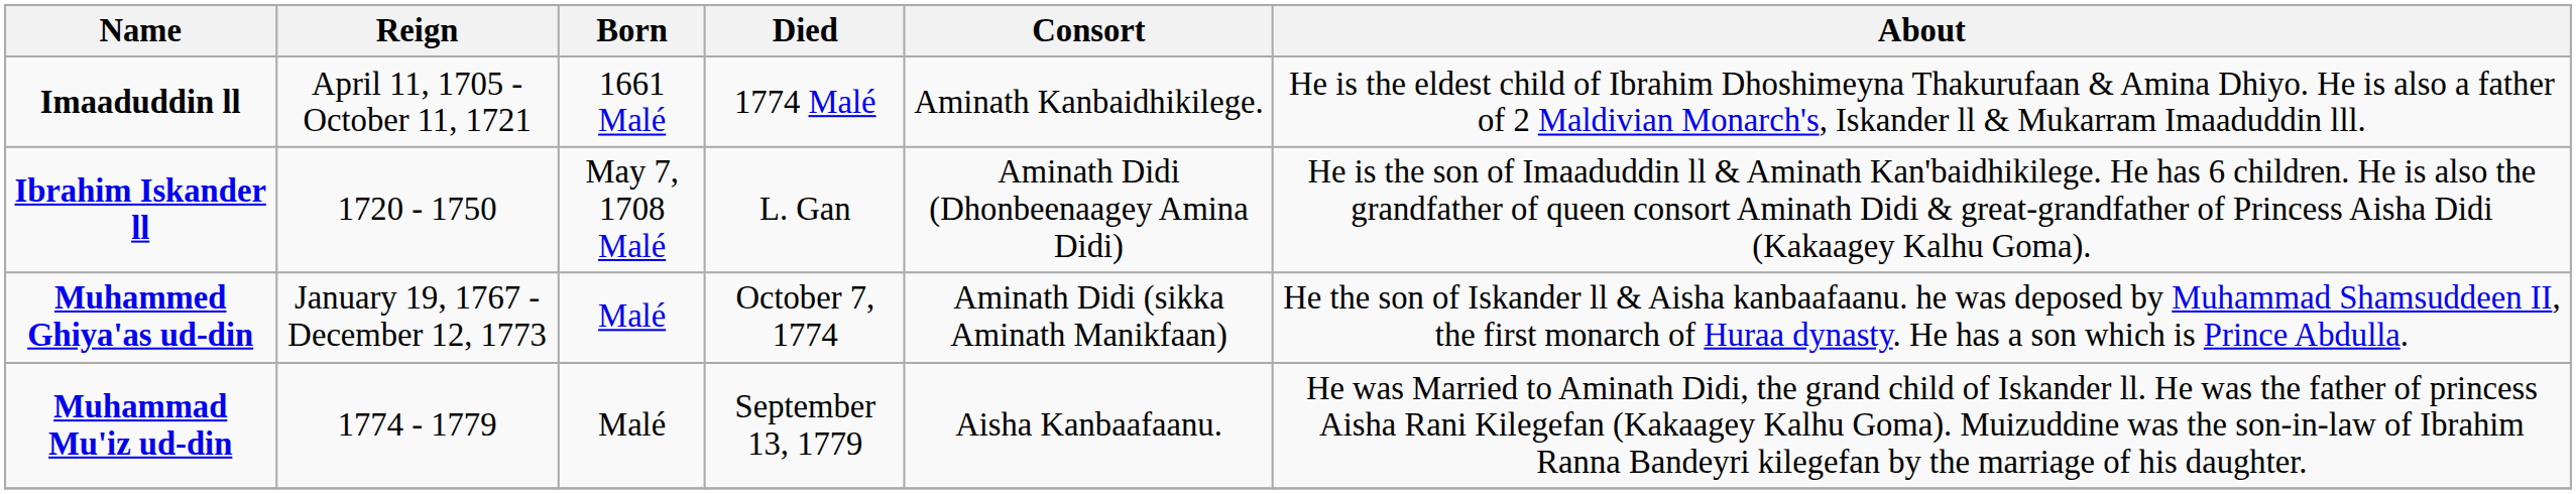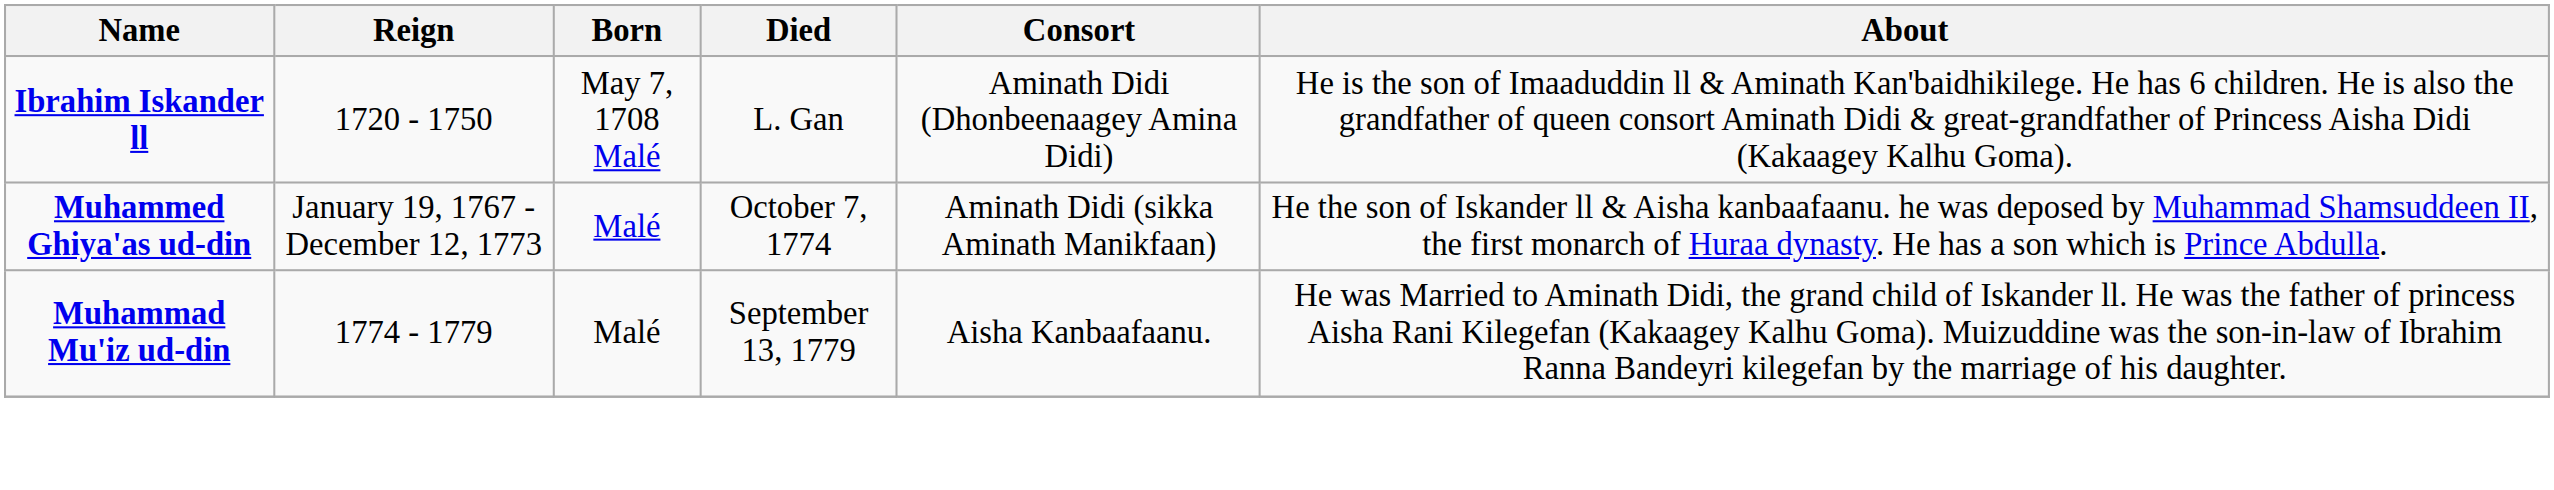 <table class="wikitable" style="text-align:center">
 <tr>
 <th>Name</th>
 <th>Reign</th>
 <th>Born</th>
 <th>Died</th>
 <th>Consort</th>
 <th>About</th>
-</tr>
-<tr>
-<td><strong>Imaaduddin ll</strong></td>
-<td>April 11, 1705 - October 11, 1721</td>
-<td>1661  <a href='#'>Malé</a></td>
-<td>1774 <a href='#'>Malé</a></td>
-<td>Aminath Kanbaidhikilege.</td>
-<td>He is the eldest child of Ibrahim Dhoshimeyna Thakurufaan & Amina Dhiyo. He is also a father of 2 <a href='#'>Maldivian Monarch's</a>, Iskander ll & Mukarram Imaaduddin lll.</td>
 </tr>
 <tr>
 <td><strong><a href='#'>Ibrahim Iskander ll</a></strong></td>
 <td>1720 - 1750</td>
 <td>May 7, 1708 <a href='#'>Malé</a></td>
 <td>L. Gan</td>
 <td>Aminath Didi (Dhonbeenaagey Amina Didi)</td>
 <td>He is the son of Imaaduddin ll & Aminath Kan'baidhikilege. He has 6 children. He is also the grandfather of queen consort Aminath Didi & great-grandfather of Princess Aisha Didi (Kakaagey Kalhu Goma).</td>
 </tr>
 <tr>
 <td><strong><a href='#'>Muhammed Ghiya'as ud-din</a></strong></td>
 <td>January 19, 1767 - December 12, 1773</td>
 <td><a href='#'>Malé</a></td>
 <td>October 7, 1774</td>
 <td>Aminath Didi (sikka Aminath Manikfaan)</td>
 <td>He the son of Iskander ll & Aisha kanbaafaanu. he was deposed by <a href='#'>Muhammad Shamsuddeen II</a>, the first monarch of <a href='#'>Huraa dynasty</a>. He has a son which is <a href='#'>Prince Abdulla</a>.</td>
 </tr>
 <tr>
 <td><strong><a href='#'>Muhammad Mu'iz ud-din</a></strong></td>
 <td>1774 - 1779</td>
 <td>Malé</td>
 <td>September 13, 1779</td>
 <td>Aisha Kanbaafaanu.</td>
 <td>He was Married to Aminath Didi, the grand child of Iskander ll. He was the father of princess Aisha Rani Kilegefan (Kakaagey Kalhu Goma). Muizuddine was the son-in-law of Ibrahim Ranna Bandeyri kilegefan by the marriage of his daughter.</td>
 </tr>
 <tr>
 </tr>
 </table>
